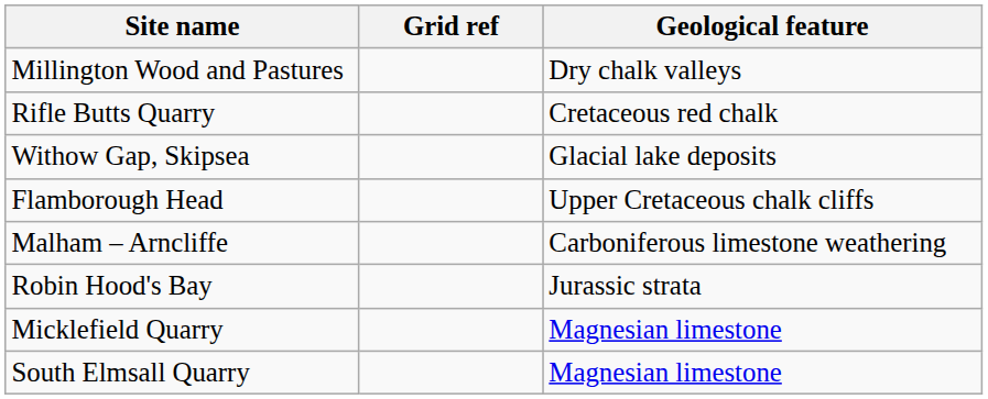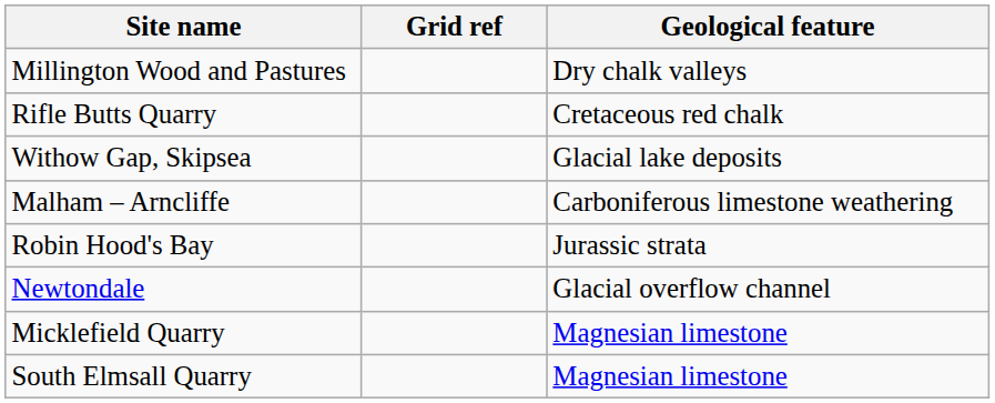 <table class="wikitable">
 <tr>
 <th width="200">Site name</th>
 <th width="100">Grid ref</th>
 <th width="250">Geological feature</th>
 </tr>
 <tr>
 <td>Millington Wood and Pastures</td>
 <td align="center"></td>
 <td>Dry chalk valleys</td>
 </tr>
 <tr>
 <td>Rifle Butts Quarry</td>
 <td align="center"></td>
 <td>Cretaceous red chalk</td>
 </tr>
 <tr>
 <td>Withow Gap, Skipsea</td>
 <td align="center"></td>
 <td>Glacial lake deposits</td>
 </tr>
 <tr>
-<td>Flamborough Head</td>
-<td align="center"></td>
-<td>Upper Cretaceous chalk cliffs</td>
-</tr>
-<tr>
 <td>Malham – Arncliffe</td>
 <td align="center"></td>
 <td>Carboniferous limestone weathering</td>
 </tr>
 <tr>
 <td>Robin Hood's Bay</td>
 <td align="center"></td>
 <td>Jurassic strata</td>
+</tr>
+<tr>
+<td><a href='#'>Newtondale</a></td>
+<td align="center"></td>
+<td>Glacial overflow channel</td>
 </tr>
 <tr>
 <td>Micklefield Quarry</td>
 <td align="center"></td>
 <td><a href='#'>Magnesian limestone</a></td>
 </tr>
 <tr>
 <td>South Elmsall Quarry</td>
 <td align="center"></td>
 <td><a href='#'>Magnesian limestone</a></td>
 </tr>
 </table>
